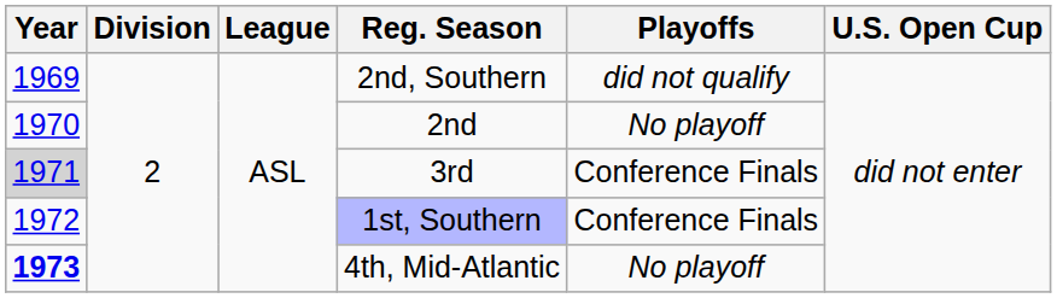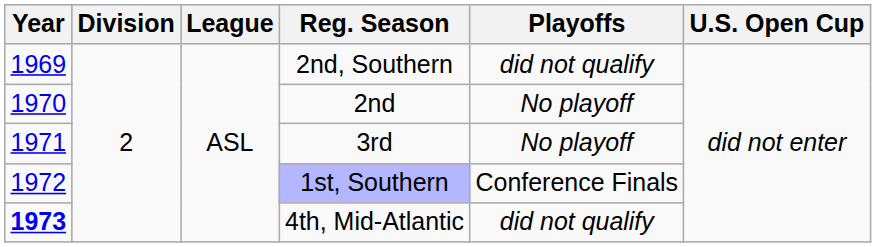 <table class="wikitable" style="text-align:center">
 <tr>
 <th>Year</th>
 <th>Division</th>
 <th>League</th>
 <th>Reg. Season</th>
 <th>Playoffs</th>
 <th>U.S. Open Cup</th>
 </tr>
 <tr>
 <td><a href='#'>1969</a></td>
 <td rowspan=5>2</td>
 <td rowspan=5>ASL</td>
 <td>2nd, Southern</td>
 <td><em>did not qualify</em></td>
 <td rowspan=5><em>did not enter</em></td>
 </tr>
 <tr>
 <td><a href='#'>1970</a></td>
 <td>2nd</td>
 <td><em>No playoff</em></td>
 </tr>
 <tr>
-<td style="background: lightgrey;"><a href='#'>1971</a></td>
+<td><a href='#'>1971</a></td>
 <td>3rd</td>
-<td>Conference Finals</td>
+<td><em>No playoff</em></td>
 </tr>
 <tr>
 <td><a href='#'>1972</a></td>
 <td bgcolor="B3B7FF">1st, Southern</td>
 <td>Conference Finals</td>
 </tr>
 <tr>
 <td><strong><a href='#'>1973</a></strong></td>
 <td>4th, Mid-Atlantic</td>
-<td><em>No playoff</em></td>
+<td><em>did not qualify</em></td>
 </tr>
 </table>
